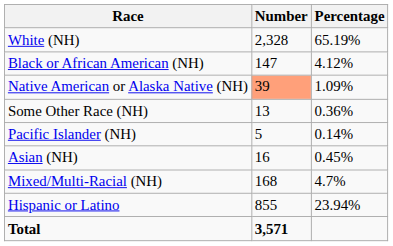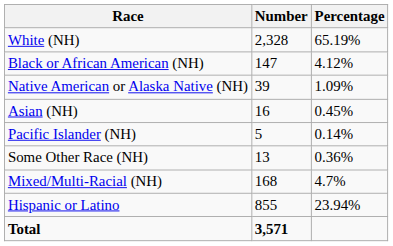 <table class="wikitable">
 <tr>
 <th>Race</th>
 <th>Number</th>
 <th>Percentage</th>
 </tr>
 <tr>
 <td><a href='#'>White</a> (NH)</td>
 <td>2,328</td>
 <td>65.19%</td>
 </tr>
 <tr>
 <td><a href='#'>Black or African American</a> (NH)</td>
 <td>147</td>
 <td>4.12%</td>
 </tr>
 <tr>
 <td><a href='#'>Native American</a> or <a href='#'>Alaska Native</a> (NH)</td>
-<td style="background: lightsalmon;">39</td>
+<td>39</td>
 <td>1.09%</td>
 </tr>
 <tr>
-<td>Some Other Race (NH)</td>
-<td>13</td>
-<td>0.36%</td>
+<td><a href='#'>Asian</a> (NH)</td>
+<td>16</td>
+<td>0.45%</td>
 </tr>
 <tr>
 <td><a href='#'>Pacific Islander</a> (NH)</td>
 <td>5</td>
 <td>0.14%</td>
 </tr>
 <tr>
-<td><a href='#'>Asian</a> (NH)</td>
-<td>16</td>
-<td>0.45%</td>
+<td>Some Other Race (NH)</td>
+<td>13</td>
+<td>0.36%</td>
 </tr>
 <tr>
 <td><a href='#'>Mixed/Multi-Racial</a> (NH)</td>
 <td>168</td>
 <td>4.7%</td>
 </tr>
 <tr>
 <td><a href='#'>Hispanic or Latino</a></td>
 <td>855</td>
 <td>23.94%</td>
 </tr>
 <tr>
 <td><strong>Total</strong></td>
 <td><strong>3,571</strong></td>
 <td></td>
 </tr>
 </table>
